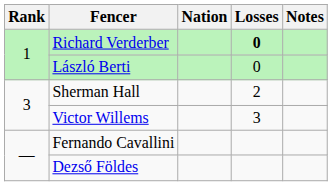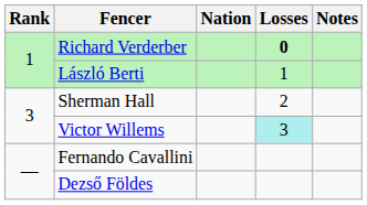 <table class="wikitable sortable" style="text-align:center">
 <tr>
 <th>Rank</th>
 <th>Fencer</th>
 <th>Nation</th>
 <th>Losses</th>
 <th>Notes</th>
 </tr>
 <tr bgcolor=bbf3bb>
 <td rowspan=2>1</td>
 <td align=left><a href='#'>Richard Verderber</a></td>
 <td align=left></td>
 <td><strong>0</strong></td>
 <td></td>
 </tr>
 <tr bgcolor=bbf3bb>
 <td align=left><a href='#'>László Berti</a></td>
 <td align=left></td>
-<td>0</td>
+<td>1</td>
 <td></td>
 </tr>
 <tr>
 <td rowspan=2>3</td>
 <td align=left>Sherman Hall</td>
 <td align=left></td>
 <td>2</td>
 <td></td>
 </tr>
 <tr>
 <td align=left><a href='#'>Victor Willems</a></td>
 <td align=left></td>
-<td>3</td>
+<td style="background: paleturquoise;">3</td>
 <td></td>
 </tr>
 <tr>
 <td rowspan=2>—</td>
 <td align=left>Fernando Cavallini</td>
 <td align=left></td>
 <td data-sort-value=9:99:99.9></td>
 <td></td>
 </tr>
 <tr>
 <td align=left><a href='#'>Dezső Földes</a></td>
 <td align=left></td>
 <td data-sort-value=9:99:99.9></td>
 <td></td>
 </tr>
 </table>
